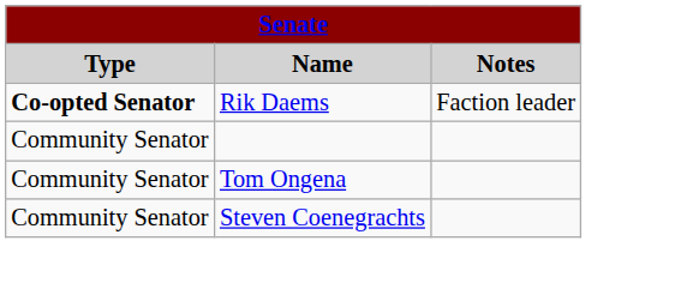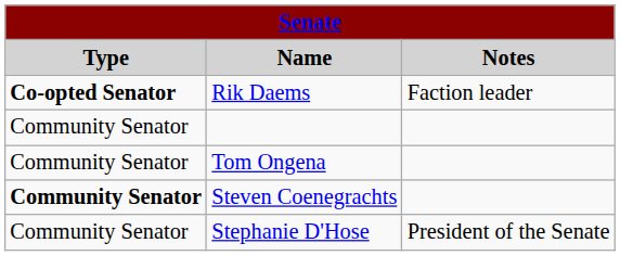 <table class="wikitable">
 <tr>
 <th style="background:darkRed;" colspan="3"><a href='#'><span>Senate</span></a></th>
 </tr>
 <tr>
 <th style="background:LightGrey;">Type</th>
 <th style="background:LightGrey;">Name</th>
 <th style="background:LightGrey;">Notes</th>
 </tr>
 <tr>
 <td><strong>Co-opted Senator</strong></td>
 <td> <a href='#'>Rik Daems</a></td>
 <td>Faction leader</td>
 </tr>
 <tr>
 <td>Community Senator</td>
 <td> </td>
 <td></td>
 </tr>
 <tr>
 <td>Community Senator</td>
 <td> <a href='#'>Tom Ongena</a></td>
 <td></td>
 </tr>
 <tr>
-<td>Community Senator</td>
+<td><strong>Community Senator</strong></td>
 <td> <a href='#'>Steven Coenegrachts</a></td>
 </tr>
+<tr>
+<td>Community Senator</td>
+<td> <a href='#'>Stephanie D'Hose</a></td>
+<td>President of the Senate</td>
+</tr>
 </table>
